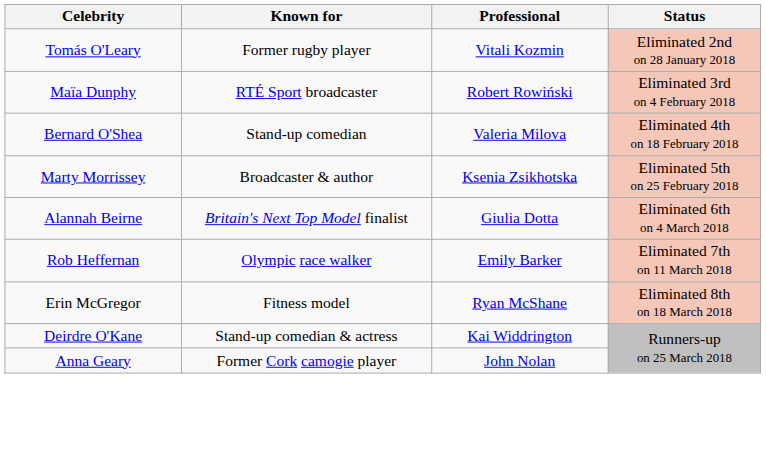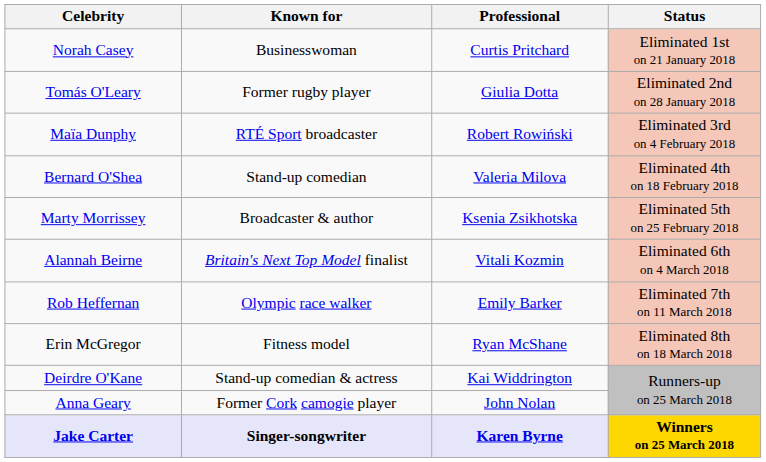 <table class="wikitable" style="margin: auto; text-align: center;">
 <tr>
 <th style="width:175px;">Celebrity</th>
 <th style="width:250px;">Known for</th>
 <th style="width:175px;">Professional</th>
 <th style="width:150px;">Status</th>
 </tr>
 <tr>
+<td><a href='#'>Norah Casey</a></td>
+<td>Businesswoman</td>
+<td><a href='#'>Curtis Pritchard</a></td>
+<td bgcolor="#f4c7b8">Eliminated 1st <br> <small> on 21 January 2018</small></td>
+</tr>
+<tr>
 <td><a href='#'>Tomás O'Leary</a></td>
 <td>Former rugby player</td>
-<td><a href='#'>Vitali Kozmin</a><br></td>
+<td><a href='#'>Giulia Dotta</a></td>
 <td bgcolor="#f4c7b8">Eliminated 2nd <br> <small> on 28 January 2018</small></td>
 </tr>
 <tr>
 <td><a href='#'>Maïa Dunphy</a></td>
 <td><a href='#'>RTÉ Sport</a> broadcaster</td>
 <td><a href='#'>Robert Rowiński</a></td>
 <td bgcolor="#f4c7b8">Eliminated 3rd <br> <small> on 4 February 2018</small></td>
 </tr>
 <tr>
 <td><a href='#'>Bernard O'Shea</a></td>
 <td>Stand-up comedian</td>
 <td><a href='#'>Valeria Milova</a><br></td>
 <td bgcolor="#f4c7b8">Eliminated 4th <br> <small> on 18 February 2018</small></td>
 </tr>
 <tr>
 <td><a href='#'>Marty Morrissey</a></td>
 <td>Broadcaster & author</td>
 <td><a href='#'>Ksenia Zsikhotska</a><br></td>
 <td bgcolor="#f4c7b8">Eliminated 5th <br> <small> on 25 February 2018</small></td>
 </tr>
 <tr>
 <td><a href='#'>Alannah Beirne</a></td>
 <td><a href='#'><em>Britain's Next Top Model</em></a> finalist</td>
-<td><a href='#'>Giulia Dotta</a></td>
+<td><a href='#'>Vitali Kozmin</a><br></td>
 <td bgcolor="#f4c7b8">Eliminated 6th <br> <small> on 4 March 2018</small></td>
 </tr>
 <tr>
 <td><a href='#'>Rob Heffernan</a></td>
 <td><a href='#'>Olympic</a> <a href='#'>race walker</a></td>
 <td><a href='#'>Emily Barker</a> <br></td>
 <td bgcolor="#f4c7b8">Eliminated 7th <br> <small> on 11 March 2018</small></td>
 </tr>
 <tr>
 <td>Erin McGregor</td>
 <td>Fitness model</td>
 <td><a href='#'>Ryan McShane</a><br></td>
 <td bgcolor="#f4c7b8">Eliminated 8th <br> <small> on 18 March 2018</small></td>
 </tr>
 <tr>
 <td><a href='#'>Deirdre O'Kane</a></td>
 <td>Stand-up comedian & actress</td>
 <td><a href='#'>Kai Widdrington</a><br></td>
 <td rowspan="2" bgcolor="Silver">Runners-up <br> <small> on 25 March 2018</small></td>
 </tr>
 <tr>
 <td><a href='#'>Anna Geary</a></td>
 <td>Former <a href='#'>Cork</a> <a href='#'>camogie</a> player</td>
 <td><a href='#'>John Nolan</a><br></td>
 </tr>
+<tr>
+<td style="background:lavender;"><strong><a href='#'>Jake Carter</a></strong></td>
+<td style="background:lavender;"><strong>Singer-songwriter</strong></td>
+<td style="background:lavender;"><strong><a href='#'>Karen Byrne</a><br> </strong></td>
+<td bgcolor="Gold"><strong>Winners <br> <small> on 25 March 2018</small></strong></td>
+</tr>
 </table>
